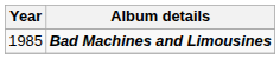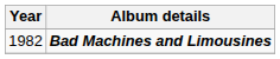 <table class="wikitable" style="text-align:center;">
 <tr>
 <th>Year</th>
 <th>Album details</th>
 </tr>
 <tr style="font-size:smaller;">
 </tr>
 <tr>
-<td>1985</td>
+<td>1982</td>
 <td align="left"><strong><em>Bad Machines and Limousines</em></strong><br></td>
 </tr>
 <tr>
 </tr>
 </table>
